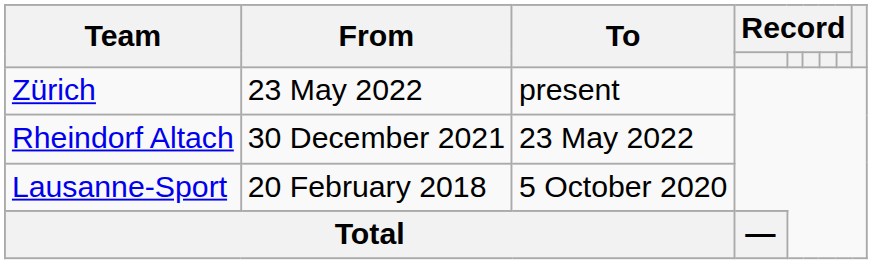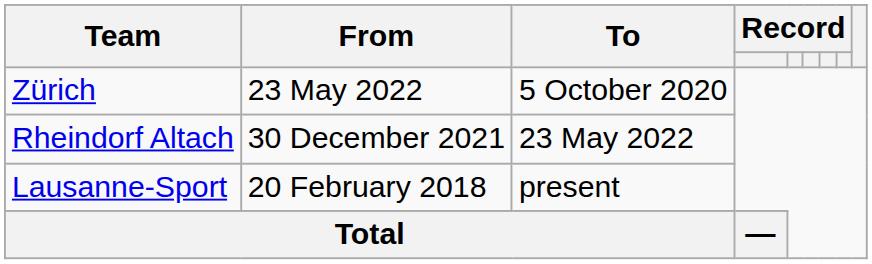 <table class=wikitable style=text-align:center>
 <tr>
 <th rowspan=2>Team</th>
 <th rowspan=2>From</th>
 <th rowspan=2>To</th>
 <th colspan=5>Record</th>
 <th rowspan=2></th>
 </tr>
 <tr>
 <th></th>
 <th></th>
 <th></th>
 <th></th>
 <th></th>
 </tr>
 <tr>
 <td align=left><a href='#'>Zürich</a></td>
 <td align=left>23 May 2022</td>
-<td align=left>present<br></td>
+<td align=left>5 October 2020<br></td>
 </tr>
 <tr>
 <td align=left><a href='#'>Rheindorf Altach</a></td>
 <td align=left>30 December 2021</td>
 <td align=left>23 May 2022<br></td>
 </tr>
 <tr>
 <td align=left><a href='#'>Lausanne-Sport</a></td>
 <td align=left>20 February 2018</td>
-<td align=left>5 October 2020<br></td>
+<td align=left>present<br></td>
 </tr>
 <tr>
 <th colspan=3>Total<br></th>
 <th>—</th>
 </tr>
 </table>
